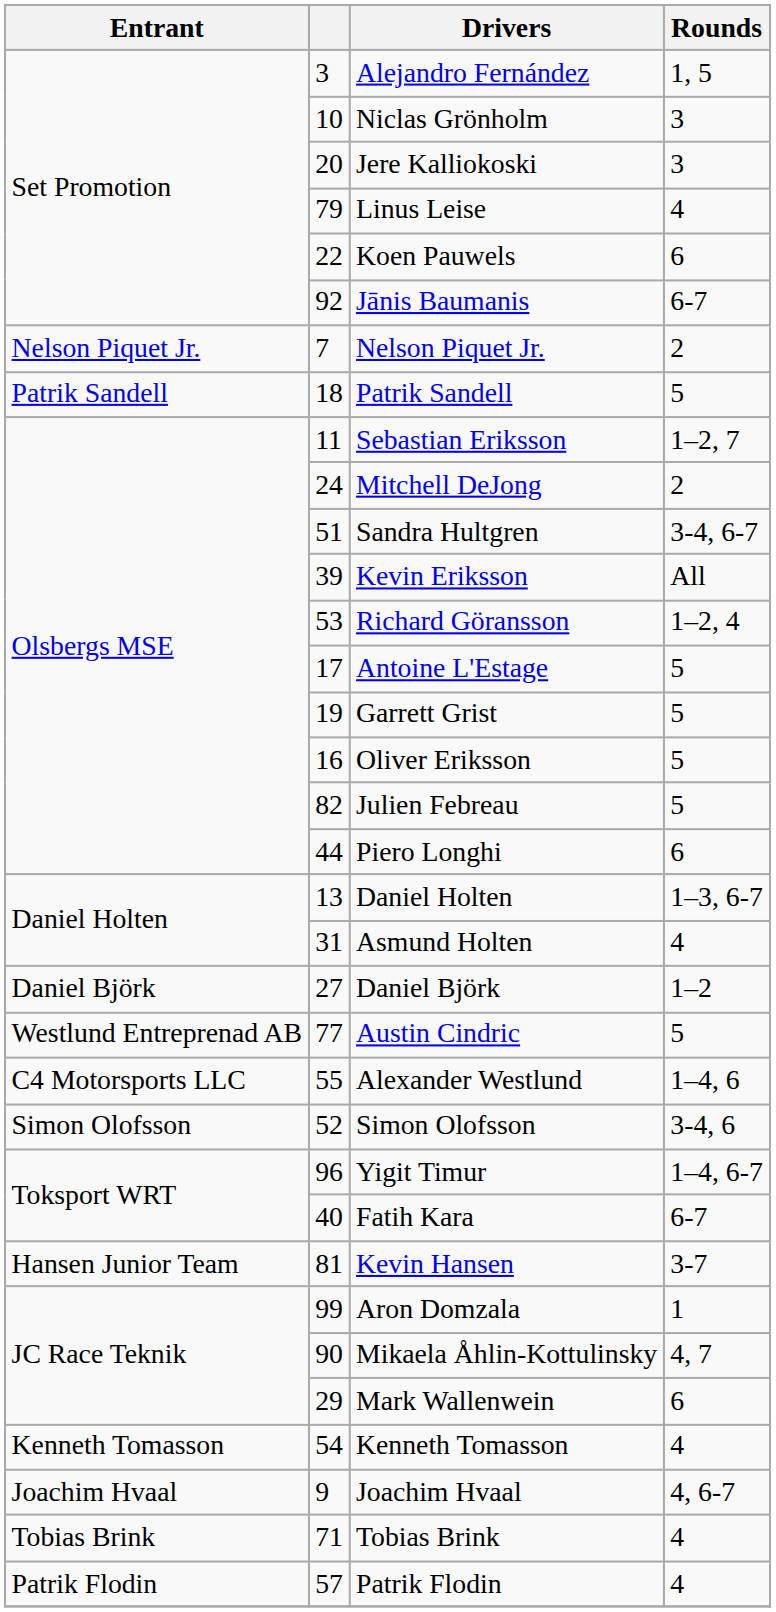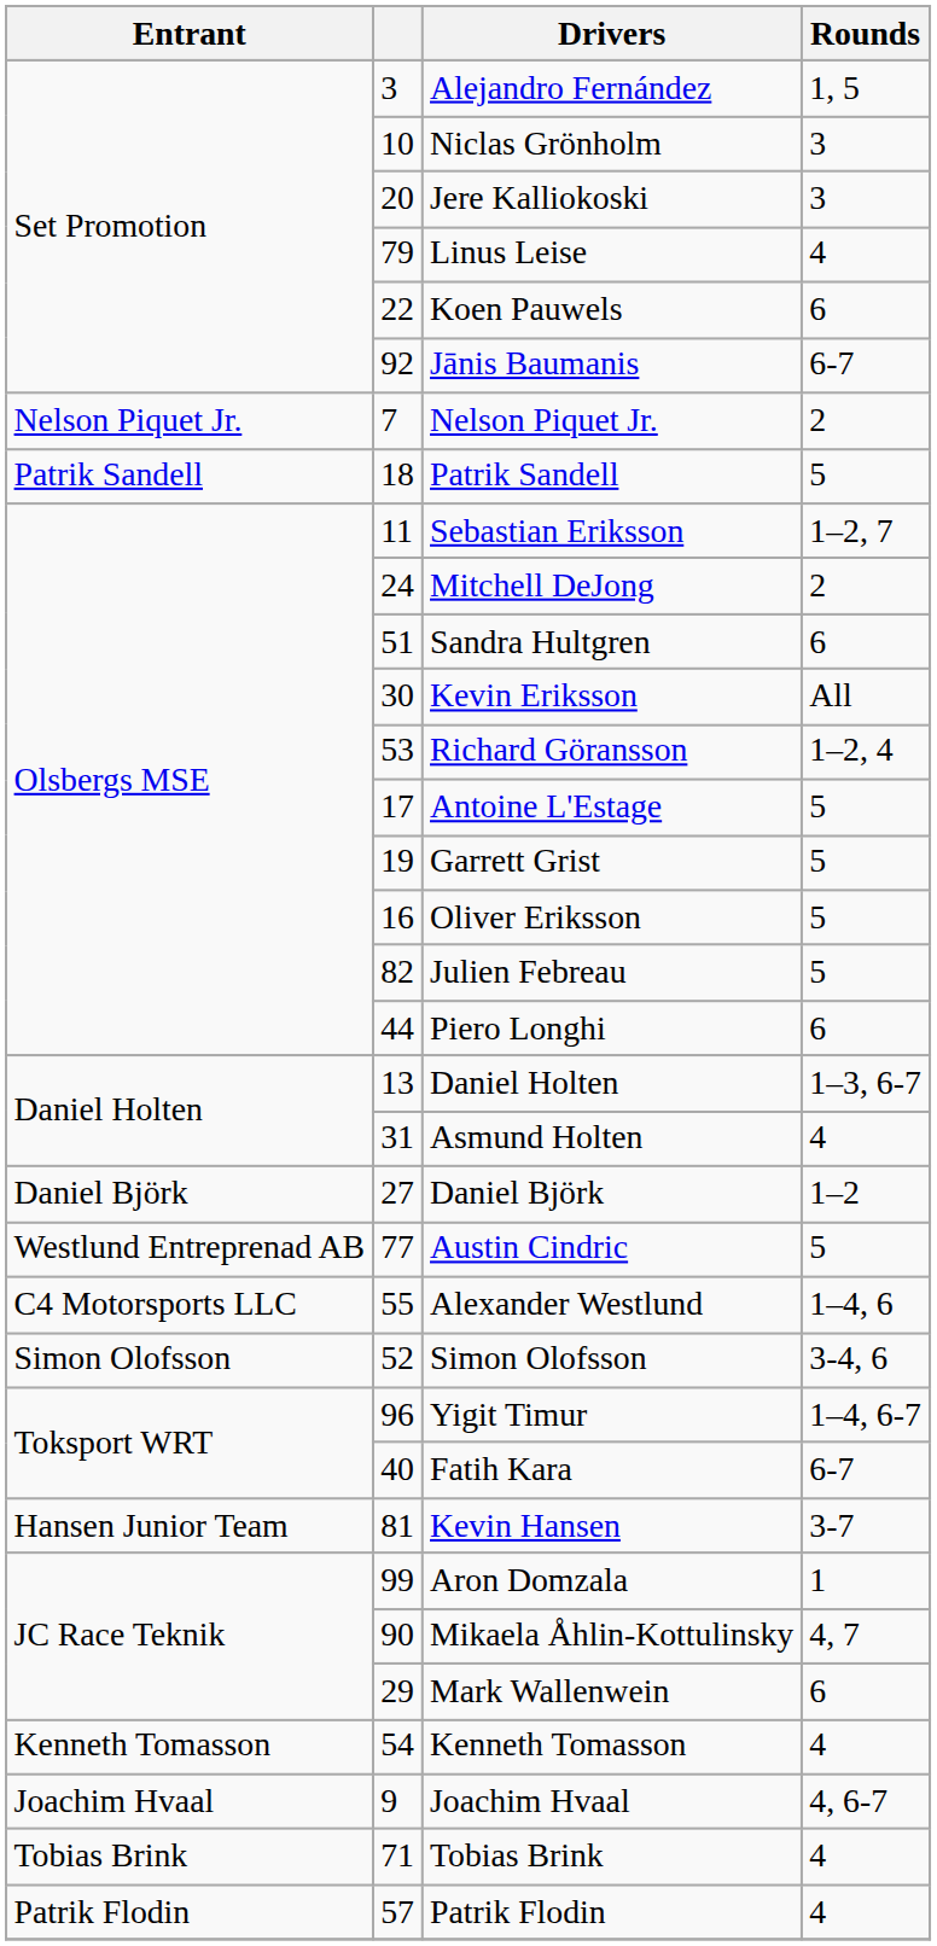 <table class="wikitable" style="font-size: 85%">
 <tr>
 <th>Entrant</th>
 <th></th>
 <th>Drivers</th>
 <th>Rounds</th>
 </tr>
 <tr>
 <td rowspan="6">Set Promotion</td>
 <td>3</td>
 <td> <a href='#'>Alejandro Fernández</a></td>
 <td>1, 5</td>
 </tr>
 <tr>
 <td>10</td>
 <td> Niclas Grönholm</td>
 <td>3</td>
 </tr>
 <tr>
 <td>20</td>
 <td> Jere Kalliokoski</td>
 <td>3</td>
 </tr>
 <tr>
 <td>79</td>
 <td> Linus Leise</td>
 <td>4</td>
 </tr>
 <tr>
 <td>22</td>
 <td> Koen Pauwels</td>
 <td>6</td>
 </tr>
 <tr>
 <td>92</td>
 <td> <a href='#'>Jānis Baumanis</a></td>
 <td>6-7</td>
 </tr>
 <tr>
 <td><a href='#'>Nelson Piquet Jr.</a></td>
 <td>7</td>
 <td> <a href='#'>Nelson Piquet Jr.</a></td>
 <td>2</td>
 </tr>
 <tr>
 <td><a href='#'>Patrik Sandell</a></td>
 <td>18</td>
 <td> <a href='#'>Patrik Sandell</a></td>
 <td>5</td>
 </tr>
 <tr>
 <td rowspan="10"><a href='#'>Olsbergs MSE</a></td>
 <td>11</td>
 <td> <a href='#'>Sebastian Eriksson</a></td>
 <td>1–2, 7</td>
 </tr>
 <tr>
 <td>24</td>
 <td>  <a href='#'>Mitchell DeJong</a></td>
 <td>2</td>
 </tr>
 <tr>
 <td>51</td>
 <td> Sandra Hultgren</td>
-<td>3-4, 6-7</td>
+<td>6</td>
 </tr>
 <tr>
-<td>39</td>
+<td>30</td>
 <td> <a href='#'>Kevin Eriksson</a></td>
 <td>All</td>
 </tr>
 <tr>
 <td>53</td>
 <td> <a href='#'>Richard Göransson</a></td>
 <td>1–2, 4</td>
 </tr>
 <tr>
 <td>17</td>
 <td> <a href='#'>Antoine L'Estage</a></td>
 <td>5</td>
 </tr>
 <tr>
 <td>19</td>
 <td> Garrett Grist</td>
 <td>5</td>
 </tr>
 <tr>
 <td>16</td>
 <td> Oliver Eriksson</td>
 <td>5</td>
 </tr>
 <tr>
 <td>82</td>
 <td> Julien Febreau</td>
 <td>5</td>
 </tr>
 <tr>
 <td>44</td>
 <td> Piero Longhi</td>
 <td>6</td>
 </tr>
 <tr>
 <td rowspan="2">Daniel Holten</td>
 <td>13</td>
 <td> Daniel Holten</td>
 <td>1–3, 6-7</td>
 </tr>
 <tr>
 <td>31</td>
 <td> Asmund Holten</td>
 <td>4</td>
 </tr>
 <tr>
 <td>Daniel Björk</td>
 <td>27</td>
 <td> Daniel Björk</td>
 <td>1–2</td>
 </tr>
 <tr>
 <td>Westlund Entreprenad AB</td>
 <td>77</td>
 <td> <a href='#'>Austin Cindric</a></td>
 <td>5</td>
 </tr>
 <tr>
 <td>C4 Motorsports LLC</td>
 <td>55</td>
 <td> Alexander Westlund</td>
 <td>1–4, 6</td>
 </tr>
 <tr>
 <td>Simon Olofsson</td>
 <td>52</td>
 <td> Simon Olofsson</td>
 <td>3-4, 6</td>
 </tr>
 <tr>
 <td rowspan="2">Toksport WRT</td>
 <td>96</td>
 <td> Yigit Timur</td>
 <td>1–4, 6-7</td>
 </tr>
 <tr>
 <td>40</td>
 <td> Fatih Kara</td>
 <td>6-7</td>
 </tr>
 <tr>
 <td>Hansen Junior Team</td>
 <td>81</td>
 <td> <a href='#'>Kevin Hansen</a></td>
 <td>3-7</td>
 </tr>
 <tr>
 <td rowspan="3">JC Race Teknik</td>
 <td>99</td>
 <td> Aron Domzala</td>
 <td>1</td>
 </tr>
 <tr>
 <td>90</td>
 <td> Mikaela Åhlin-Kottulinsky</td>
 <td>4, 7</td>
 </tr>
 <tr>
 <td>29</td>
 <td> Mark Wallenwein</td>
 <td>6</td>
 </tr>
 <tr>
 <td>Kenneth Tomasson</td>
 <td>54</td>
 <td> Kenneth Tomasson</td>
 <td>4</td>
 </tr>
 <tr>
 <td>Joachim Hvaal</td>
 <td>9</td>
 <td> Joachim Hvaal</td>
 <td>4, 6-7</td>
 </tr>
 <tr>
 <td>Tobias Brink</td>
 <td>71</td>
 <td> Tobias Brink</td>
 <td>4</td>
 </tr>
 <tr>
 <td>Patrik Flodin</td>
 <td>57</td>
 <td> Patrik Flodin</td>
 <td>4</td>
 </tr>
 <tr>
 </tr>
 </table>
